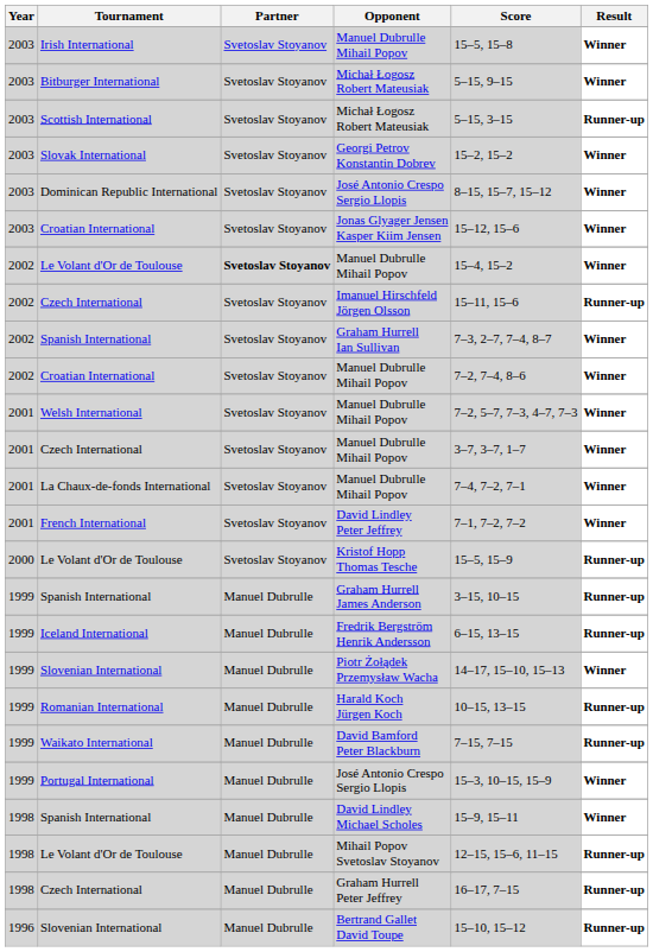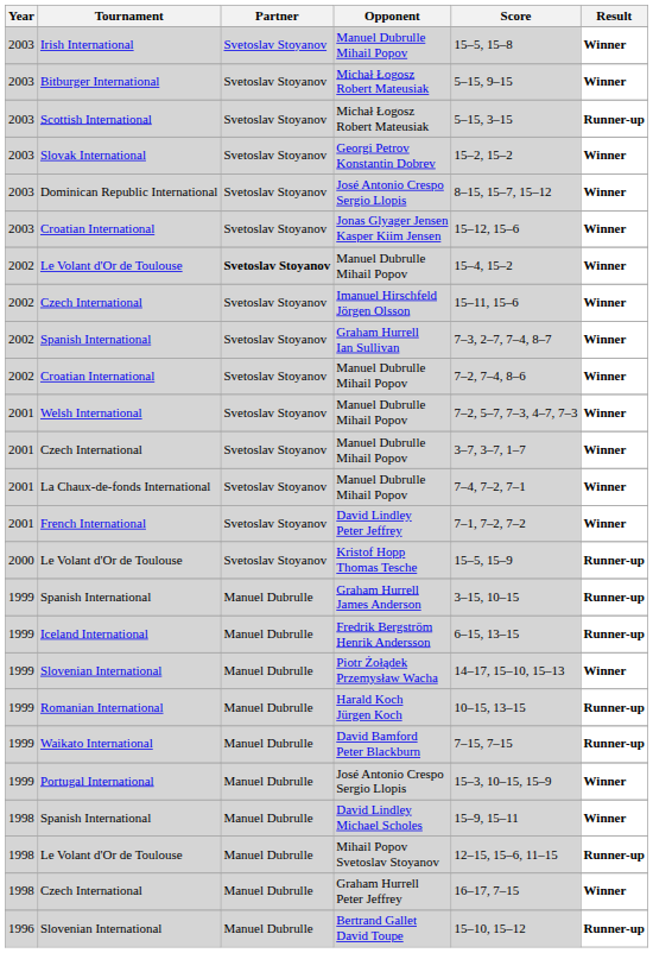 <table class="sortable wikitable" style="font-size: 90%;">
 <tr>
 <th>Year</th>
 <th>Tournament</th>
 <th>Partner</th>
 <th>Opponent</th>
 <th>Score</th>
 <th>Result</th>
 </tr>
 <tr>
 </tr>
 <tr style="background:#D5D5D5">
 <td align="center">2003</td>
 <td align="left"><a href='#'>Irish International</a></td>
 <td align="left"> <a href='#'>Svetoslav Stoyanov</a></td>
 <td align="left"> <a href='#'>Manuel Dubrulle</a> <br>  <a href='#'>Mihail Popov</a></td>
 <td align="left">15–5, 15–8</td>
 <td style="text-align:left; background:white"> <strong>Winner</strong></td>
 </tr>
 <tr>
 </tr>
 <tr style="background:#D5D5D5">
 <td align="center">2003</td>
 <td align="left"><a href='#'>Bitburger International</a></td>
 <td align="left"> Svetoslav Stoyanov</td>
 <td align="left"> <a href='#'>Michał Łogosz</a> <br>  <a href='#'>Robert Mateusiak</a></td>
 <td align="left">5–15, 9–15</td>
 <td style="text-align:left; background:white"> <strong>Winner</strong></td>
 </tr>
 <tr>
 </tr>
 <tr style="background:#D5D5D5">
 <td align="center">2003</td>
 <td align="left"><a href='#'>Scottish International</a></td>
 <td align="left"> Svetoslav Stoyanov</td>
 <td align="left"> Michał Łogosz <br>  Robert Mateusiak</td>
 <td align="left">5–15, 3–15</td>
 <td style="text-align:left; background:white"> <strong>Runner-up</strong></td>
 </tr>
 <tr>
 </tr>
 <tr style="background:#D5D5D5">
 <td align="center">2003</td>
 <td align="left"><a href='#'>Slovak International</a></td>
 <td align="left"> Svetoslav Stoyanov</td>
 <td align="left"> <a href='#'>Georgi Petrov</a> <br>  <a href='#'>Konstantin Dobrev</a></td>
 <td align="left">15–2, 15–2</td>
 <td style="text-align:left; background:white"> <strong>Winner</strong></td>
 </tr>
 <tr>
 </tr>
 <tr style="background:#D5D5D5">
 <td align="center">2003</td>
 <td align="left">Dominican Republic International</td>
 <td align="left"> Svetoslav Stoyanov</td>
 <td align="left"> <a href='#'>José Antonio Crespo</a> <br>  <a href='#'>Sergio Llopis</a></td>
 <td align="left">8–15, 15–7, 15–12</td>
 <td style="text-align:left; background:white"> <strong>Winner</strong></td>
 </tr>
 <tr>
 </tr>
 <tr style="background:#D5D5D5">
 <td align="center">2003</td>
 <td align="left"><a href='#'>Croatian International</a></td>
 <td align="left"> Svetoslav Stoyanov</td>
 <td align="left"> <a href='#'>Jonas Glyager Jensen</a> <br>  <a href='#'>Kasper Kiim Jensen</a></td>
 <td align="left">15–12, 15–6</td>
 <td style="text-align:left; background:white"> <strong>Winner</strong></td>
 </tr>
 <tr>
 </tr>
 <tr style="background:#D5D5D5">
 <td align="center">2002</td>
 <td align="left"><a href='#'>Le Volant d'Or de Toulouse</a></td>
 <td align="left"><strong> Svetoslav Stoyanov</strong></td>
 <td align="left"> Manuel Dubrulle <br>  Mihail Popov</td>
 <td align="left">15–4, 15–2</td>
 <td style="text-align:left; background:white"> <strong>Winner</strong></td>
 </tr>
 <tr>
 </tr>
 <tr style="background:#D5D5D5">
 <td align="center">2002</td>
 <td align="left"><a href='#'>Czech International</a></td>
 <td align="left"> Svetoslav Stoyanov</td>
 <td align="left"> <a href='#'>Imanuel Hirschfeld</a> <br>  <a href='#'>Jörgen Olsson</a></td>
 <td align="left">15–11, 15–6</td>
-<td style="text-align:left; background:white"> <strong>Runner-up</strong></td>
+<td style="text-align:left; background:white"> <strong>Winner</strong></td>
 </tr>
 <tr>
 </tr>
 <tr style="background:#D5D5D5">
 <td align="center">2002</td>
 <td align="left"><a href='#'>Spanish International</a></td>
 <td align="left"> Svetoslav Stoyanov</td>
 <td align="left"> <a href='#'>Graham Hurrell</a> <br>  <a href='#'>Ian Sullivan</a></td>
 <td align="left">7–3, 2–7, 7–4, 8–7</td>
 <td style="text-align:left; background:white"> <strong>Winner</strong></td>
 </tr>
 <tr>
 </tr>
 <tr style="background:#D5D5D5">
 <td align="center">2002</td>
 <td align="left"><a href='#'>Croatian International</a></td>
 <td align="left"> Svetoslav Stoyanov</td>
 <td align="left"> Manuel Dubrulle <br>  Mihail Popov</td>
 <td align="left">7–2, 7–4, 8–6</td>
 <td style="text-align:left; background:white"> <strong>Winner</strong></td>
 </tr>
 <tr>
 </tr>
 <tr style="background:#D5D5D5">
 <td align="center">2001</td>
 <td align="left"><a href='#'>Welsh International</a></td>
 <td align="left"> Svetoslav Stoyanov</td>
 <td align="left"> Manuel Dubrulle <br>  Mihail Popov</td>
 <td align="left">7–2, 5–7, 7–3, 4–7, 7–3</td>
 <td style="text-align:left; background:white"> <strong>Winner</strong></td>
 </tr>
 <tr>
 </tr>
 <tr style="background:#D5D5D5">
 <td align="center">2001</td>
 <td align="left">Czech International</td>
 <td align="left"> Svetoslav Stoyanov</td>
 <td align="left"> Manuel Dubrulle <br>  Mihail Popov</td>
 <td align="left">3–7, 3–7, 1–7</td>
 <td style="text-align:left; background:white"> <strong>Winner</strong></td>
 </tr>
 <tr>
 </tr>
 <tr style="background:#D5D5D5">
 <td align="center">2001</td>
 <td align="left">La Chaux-de-fonds International</td>
 <td align="left"> Svetoslav Stoyanov</td>
 <td align="left"> Manuel Dubrulle <br>  Mihail Popov</td>
 <td align="left">7–4, 7–2, 7–1</td>
 <td style="text-align:left; background:white"> <strong>Winner</strong></td>
 </tr>
 <tr>
 </tr>
 <tr style="background:#D5D5D5">
 <td align="center">2001</td>
 <td align="left"><a href='#'>French International</a></td>
 <td align="left"> Svetoslav Stoyanov</td>
 <td align="left"> <a href='#'>David Lindley</a> <br>  <a href='#'>Peter Jeffrey</a></td>
 <td align="left">7–1, 7–2, 7–2</td>
 <td style="text-align:left; background:white"> <strong>Winner</strong></td>
 </tr>
 <tr>
 </tr>
 <tr style="background:#D5D5D5">
 <td align="center">2000</td>
 <td align="left">Le Volant d'Or de Toulouse</td>
 <td align="left"> Svetoslav Stoyanov</td>
 <td align="left"> <a href='#'>Kristof Hopp</a> <br>  <a href='#'>Thomas Tesche</a></td>
 <td align="left">15–5, 15–9</td>
 <td style="text-align:left; background:white"> <strong>Runner-up</strong></td>
 </tr>
 <tr>
 </tr>
 <tr style="background:#D5D5D5">
 <td align="center">1999</td>
 <td align="left">Spanish International</td>
 <td align="left"> Manuel Dubrulle</td>
 <td align="left"> <a href='#'>Graham Hurrell</a> <br>  <a href='#'>James Anderson</a></td>
 <td align="left">3–15, 10–15</td>
 <td style="text-align:left; background:white"> <strong>Runner-up</strong></td>
 </tr>
 <tr>
 </tr>
 <tr style="background:#D5D5D5">
 <td align="center">1999</td>
 <td align="left"><a href='#'>Iceland International</a></td>
 <td align="left"> Manuel Dubrulle</td>
 <td align="left"> <a href='#'>Fredrik Bergström</a> <br>  <a href='#'>Henrik Andersson</a></td>
 <td align="left">6–15, 13–15</td>
 <td style="text-align:left; background:white"> <strong>Runner-up</strong></td>
 </tr>
 <tr>
 </tr>
 <tr style="background:#D5D5D5">
 <td align="center">1999</td>
 <td align="left"><a href='#'>Slovenian International</a></td>
 <td align="left"> Manuel Dubrulle</td>
 <td align="left"> <a href='#'>Piotr Żołądek</a> <br>  <a href='#'>Przemysław Wacha</a></td>
 <td align="left">14–17, 15–10, 15–13</td>
 <td style="text-align:left; background:white"> <strong>Winner</strong></td>
 </tr>
 <tr>
 </tr>
 <tr style="background:#D5D5D5">
 <td align="center">1999</td>
 <td align="left"><a href='#'>Romanian International</a></td>
 <td align="left"> Manuel Dubrulle</td>
 <td align="left"> <a href='#'>Harald Koch</a> <br>  <a href='#'>Jürgen Koch</a></td>
 <td align="left">10–15, 13–15</td>
 <td style="text-align:left; background:white"> <strong>Runner-up</strong></td>
 </tr>
 <tr>
 </tr>
 <tr style="background:#D5D5D5">
 <td align="center">1999</td>
 <td align="left"><a href='#'>Waikato International</a></td>
 <td align="left"> Manuel Dubrulle</td>
 <td align="left"> <a href='#'>David Bamford</a> <br>  <a href='#'>Peter Blackburn</a></td>
 <td align="left">7–15, 7–15</td>
 <td style="text-align:left; background:white"> <strong>Runner-up</strong></td>
 </tr>
 <tr>
 </tr>
 <tr style="background:#D5D5D5">
 <td align="center">1999</td>
 <td align="left"><a href='#'>Portugal International</a></td>
 <td align="left"> Manuel Dubrulle</td>
 <td align="left"> José Antonio Crespo <br>  Sergio Llopis</td>
 <td align="left">15–3, 10–15, 15–9</td>
 <td style="text-align:left; background:white"> <strong>Winner</strong></td>
 </tr>
 <tr>
 </tr>
 <tr style="background:#D5D5D5">
 <td align="center">1998</td>
 <td align="left">Spanish International</td>
 <td align="left"> Manuel Dubrulle</td>
 <td align="left"> <a href='#'>David Lindley</a> <br>  <a href='#'>Michael Scholes</a></td>
 <td align="left">15–9, 15–11</td>
 <td style="text-align:left; background:white"> <strong>Winner</strong></td>
 </tr>
 <tr>
 </tr>
 <tr style="background:#D5D5D5">
 <td align="center">1998</td>
 <td align="left">Le Volant d'Or de Toulouse</td>
 <td align="left"> Manuel Dubrulle</td>
 <td align="left"> Mihail Popov <br>  Svetoslav Stoyanov</td>
 <td align="left">12–15, 15–6, 11–15</td>
 <td style="text-align:left; background:white"> <strong>Runner-up</strong></td>
 </tr>
 <tr>
 </tr>
 <tr style="background:#D5D5D5">
 <td align="center">1998</td>
 <td align="left">Czech International</td>
 <td align="left"> Manuel Dubrulle</td>
 <td align="left"> Graham Hurrell <br>  Peter Jeffrey</td>
 <td align="left">16–17, 7–15</td>
-<td style="text-align:left; background:white"> <strong>Runner-up</strong></td>
+<td style="text-align:left; background:white"> <strong>Winner</strong></td>
 </tr>
 <tr>
 </tr>
 <tr style="background:#D5D5D5">
 <td align="center">1996</td>
 <td align="left">Slovenian International</td>
 <td align="left"> Manuel Dubrulle</td>
 <td align="left"> <a href='#'>Bertrand Gallet</a> <br>  <a href='#'>David Toupe</a></td>
 <td align="left">15–10, 15–12</td>
 <td style="text-align:left; background:white"> <strong>Runner-up</strong></td>
 </tr>
 </table>
